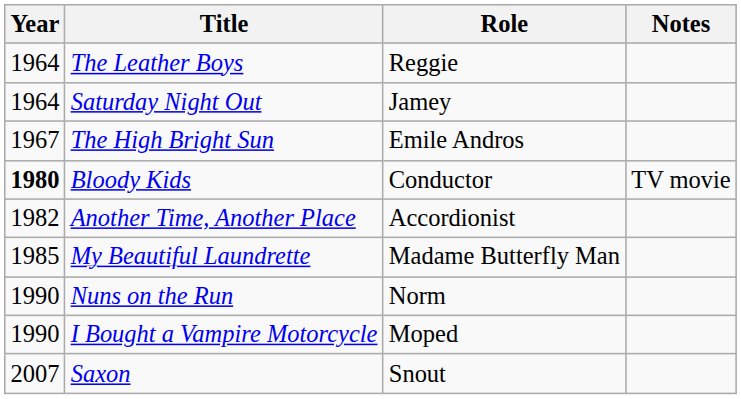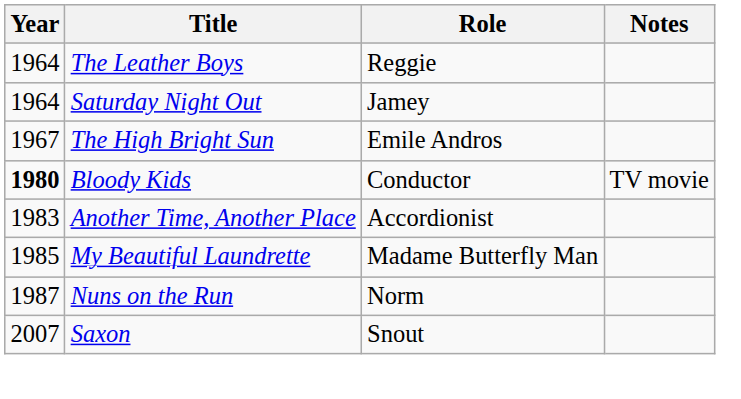 <table class="wikitable">
 <tr>
 <th>Year</th>
 <th>Title</th>
 <th>Role</th>
 <th>Notes</th>
 </tr>
 <tr>
 <td>1964</td>
 <td><em><a href='#'>The Leather Boys</a></em></td>
 <td>Reggie</td>
 <td></td>
 </tr>
 <tr>
 <td>1964</td>
 <td><em><a href='#'>Saturday Night Out</a></em></td>
 <td>Jamey</td>
 <td></td>
 </tr>
 <tr>
 <td>1967</td>
 <td><em><a href='#'>The High Bright Sun</a></em></td>
 <td>Emile Andros</td>
 <td></td>
 </tr>
 <tr>
 <td><strong>1980</strong></td>
 <td><em><a href='#'>Bloody Kids</a></em></td>
 <td>Conductor</td>
 <td>TV movie</td>
 </tr>
 <tr>
-<td>1982</td>
+<td>1983</td>
 <td><em><a href='#'>Another Time, Another Place</a></em></td>
 <td>Accordionist</td>
 <td></td>
 </tr>
 <tr>
 <td>1985</td>
 <td><em><a href='#'>My Beautiful Laundrette</a></em></td>
 <td>Madame Butterfly Man</td>
 <td></td>
 </tr>
 <tr>
-<td>1990</td>
+<td>1987</td>
 <td><em><a href='#'>Nuns on the Run</a></em></td>
 <td>Norm</td>
-<td></td>
-</tr>
-<tr>
-<td>1990</td>
-<td><em><a href='#'>I Bought a Vampire Motorcycle</a></em></td>
-<td>Moped</td>
 <td></td>
 </tr>
 <tr>
 <td>2007</td>
 <td><em><a href='#'>Saxon</a></em></td>
 <td>Snout</td>
 <td></td>
 </tr>
 </table>
